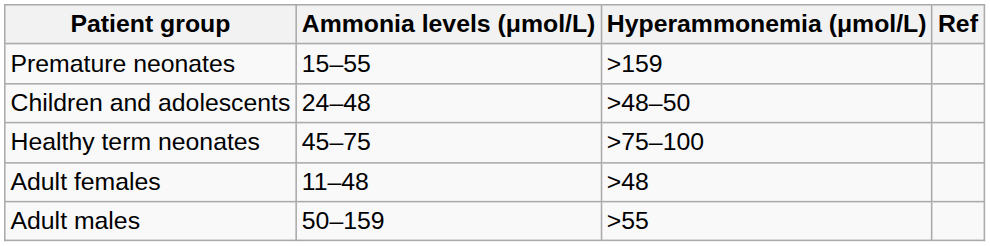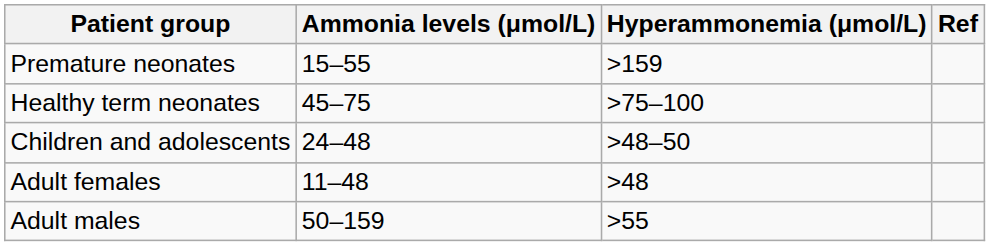 <table class="wikitable">
 <tr>
 <th>Patient group</th>
 <th>Ammonia levels (μmol/L)</th>
 <th>Hyperammonemia (μmol/L)</th>
 <th>Ref</th>
 </tr>
 <tr>
 <td>Premature neonates</td>
 <td>15–55</td>
 <td>>159</td>
 <td></td>
 </tr>
 <tr>
+<td>Healthy term neonates</td>
+<td>45–75</td>
+<td>>75–100</td>
+<td></td>
+</tr>
+<tr>
 <td>Children and adolescents</td>
 <td>24–48</td>
 <td>>48–50</td>
-<td></td>
-</tr>
-<tr>
-<td>Healthy term neonates</td>
-<td>45–75</td>
-<td>>75–100</td>
 <td></td>
 </tr>
 <tr>
 <td>Adult females</td>
 <td>11–48</td>
 <td>>48</td>
 <td></td>
 </tr>
 <tr>
 <td>Adult males</td>
 <td>50–159</td>
 <td>>55</td>
 <td></td>
 </tr>
 </table>
